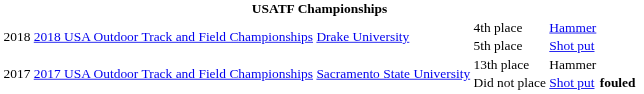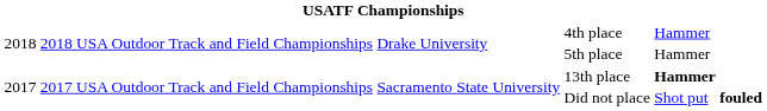 <table>
 <tr>
 <th colspan="6">USATF Championships</th>
 </tr>
 <tr>
 <td Rowspan=2>2018</td>
 <td Rowspan=2><a href='#'>2018 USA Outdoor Track and Field Championships</a></td>
 <td Rowspan=2><a href='#'>Drake University</a></td>
 <td>4th place</td>
 <td><a href='#'>Hammer</a></td>
 <td></td>
 </tr>
 <tr>
 <td>5th place</td>
-<td><a href='#'>Shot put</a></td>
+<td>Hammer</td>
 <td></td>
 </tr>
 <tr>
 <td Rowspan=2>2017</td>
 <td Rowspan=2><a href='#'>2017 USA Outdoor Track and Field Championships</a></td>
 <td Rowspan=2><a href='#'>Sacramento State University</a></td>
 <td>13th place</td>
-<td>Hammer</td>
+<td><strong>Hammer</strong></td>
 <td></td>
 </tr>
 <tr>
 <td>Did not place</td>
 <td><a href='#'>Shot put</a></td>
 <td><strong>fouled</strong></td>
 </tr>
 </table>
